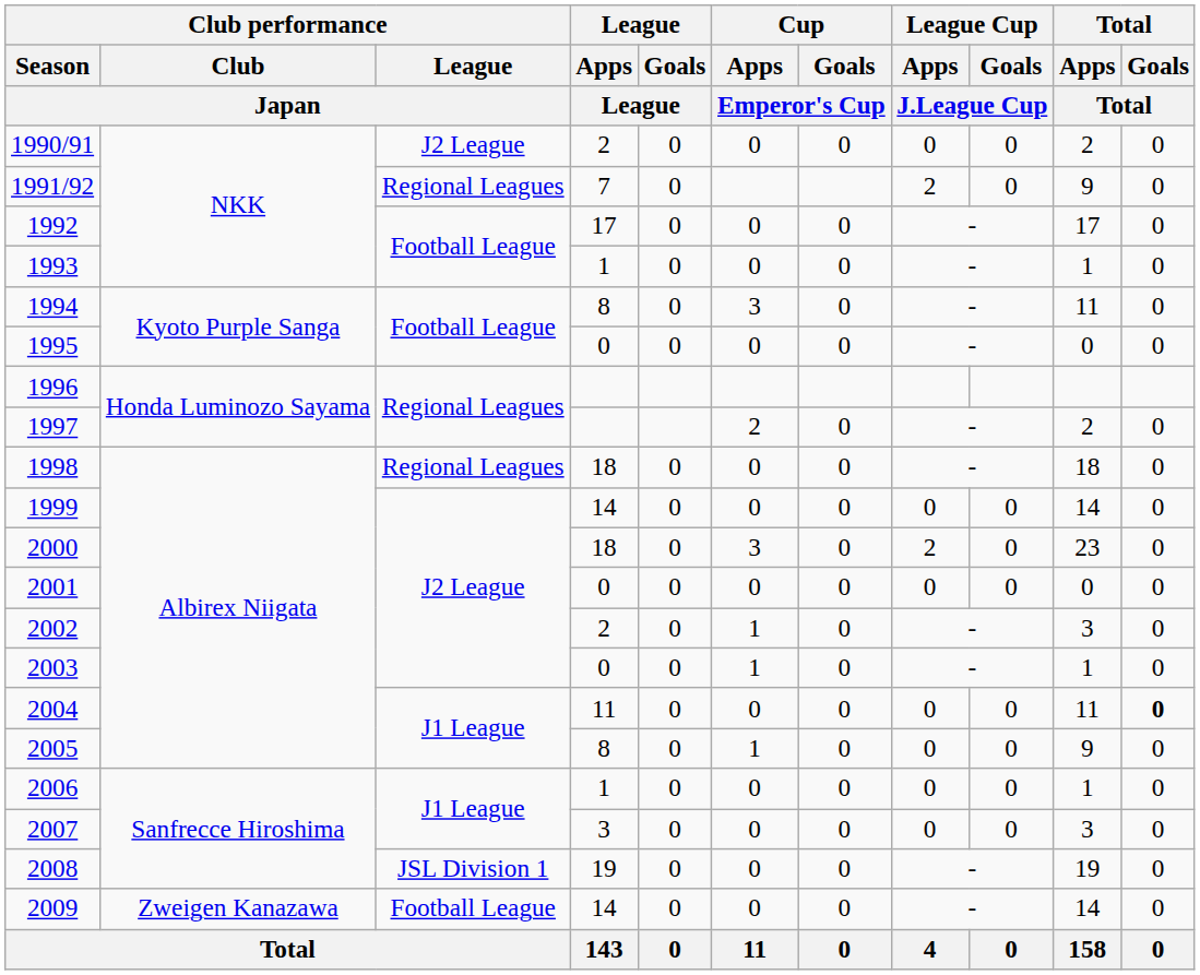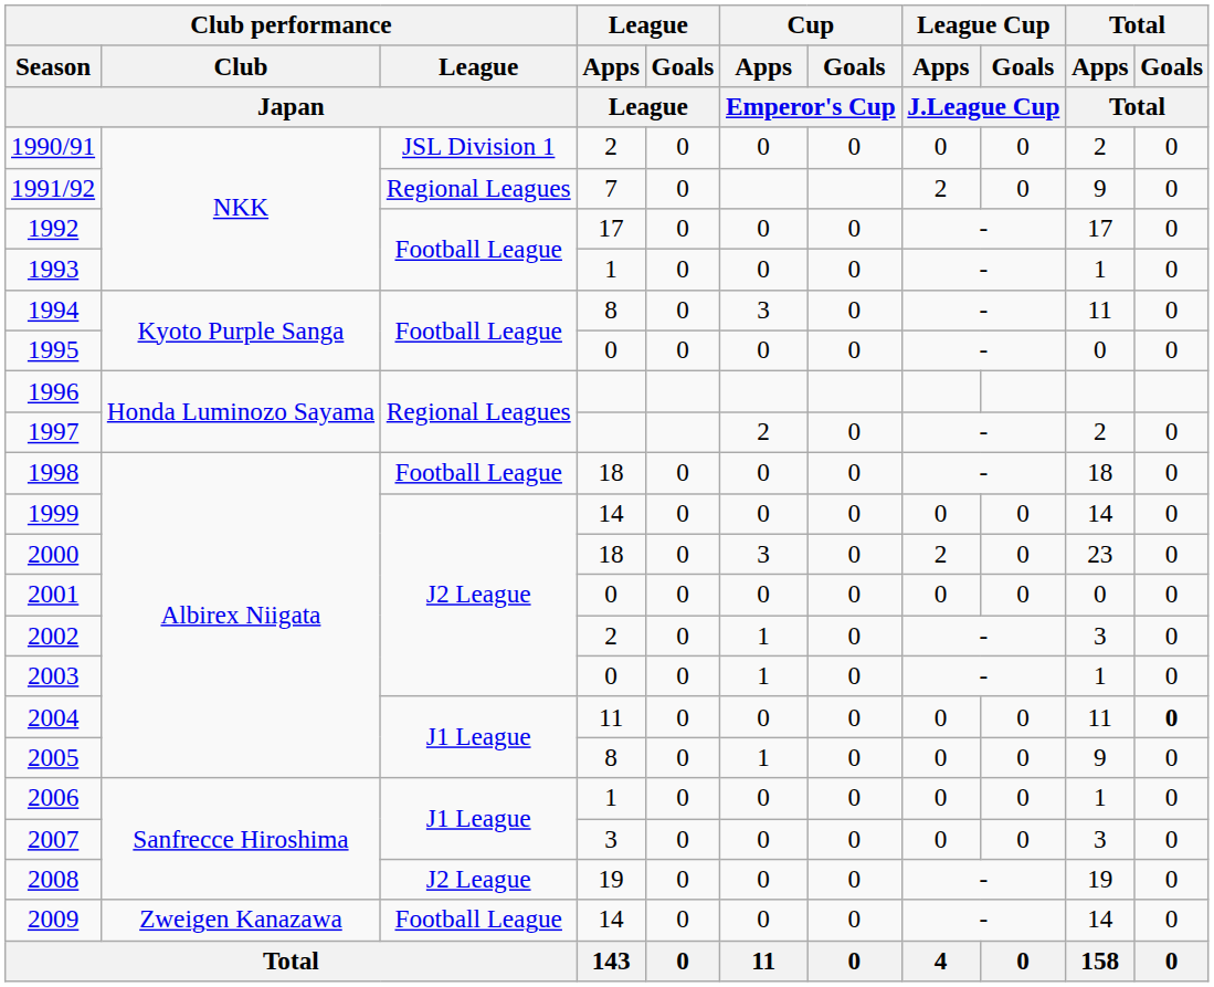 <table class="wikitable" style="text-align:center;">
 <tr>
 <th colspan=3>Club performance</th>
 <th colspan=2>League</th>
 <th colspan=2>Cup</th>
 <th colspan=2>League Cup</th>
 <th colspan=2>Total</th>
 </tr>
 <tr>
 <th>Season</th>
 <th>Club</th>
 <th>League</th>
 <th>Apps</th>
 <th>Goals</th>
 <th>Apps</th>
 <th>Goals</th>
 <th>Apps</th>
 <th>Goals</th>
 <th>Apps</th>
 <th>Goals</th>
 </tr>
 <tr>
 <th colspan=3>Japan</th>
 <th colspan=2>League</th>
 <th colspan=2><a href='#'>Emperor's Cup</a></th>
 <th colspan=2><a href='#'>J.League Cup</a></th>
 <th colspan=2>Total</th>
 </tr>
 <tr>
 <td><a href='#'>1990/91</a></td>
 <td rowspan="4"><a href='#'>NKK</a></td>
-<td><a href='#'>J2 League</a></td>
+<td><a href='#'>JSL Division 1</a></td>
 <td>2</td>
 <td>0</td>
 <td>0</td>
 <td>0</td>
 <td>0</td>
 <td>0</td>
 <td>2</td>
 <td>0</td>
 </tr>
 <tr>
 <td><a href='#'>1991/92</a></td>
 <td><a href='#'>Regional Leagues</a></td>
 <td>7</td>
 <td>0</td>
 <td></td>
 <td></td>
 <td>2</td>
 <td>0</td>
 <td>9</td>
 <td>0</td>
 </tr>
 <tr>
 <td><a href='#'>1992</a></td>
 <td rowspan="2"><a href='#'>Football League</a></td>
 <td>17</td>
 <td>0</td>
 <td>0</td>
 <td>0</td>
 <td colspan="2">-</td>
 <td>17</td>
 <td>0</td>
 </tr>
 <tr>
 <td><a href='#'>1993</a></td>
 <td>1</td>
 <td>0</td>
 <td>0</td>
 <td>0</td>
 <td colspan="2">-</td>
 <td>1</td>
 <td>0</td>
 </tr>
 <tr>
 <td><a href='#'>1994</a></td>
 <td rowspan="2"><a href='#'>Kyoto Purple Sanga</a></td>
 <td rowspan="2"><a href='#'>Football League</a></td>
 <td>8</td>
 <td>0</td>
 <td>3</td>
 <td>0</td>
 <td colspan="2">-</td>
 <td>11</td>
 <td>0</td>
 </tr>
 <tr>
 <td><a href='#'>1995</a></td>
 <td>0</td>
 <td>0</td>
 <td>0</td>
 <td>0</td>
 <td colspan="2">-</td>
 <td>0</td>
 <td>0</td>
 </tr>
 <tr>
 <td><a href='#'>1996</a></td>
 <td rowspan="2"><a href='#'>Honda Luminozo Sayama</a></td>
 <td rowspan="2"><a href='#'>Regional Leagues</a></td>
 <td></td>
 <td></td>
 <td></td>
 <td></td>
 <td></td>
 <td></td>
 <td></td>
 <td></td>
 </tr>
 <tr>
 <td><a href='#'>1997</a></td>
 <td></td>
 <td></td>
 <td>2</td>
 <td>0</td>
 <td colspan="2">-</td>
 <td>2</td>
 <td>0</td>
 </tr>
 <tr>
 <td><a href='#'>1998</a></td>
 <td rowspan="8"><a href='#'>Albirex Niigata</a></td>
-<td><a href='#'>Regional Leagues</a></td>
+<td><a href='#'>Football League</a></td>
 <td>18</td>
 <td>0</td>
 <td>0</td>
 <td>0</td>
 <td colspan="2">-</td>
 <td>18</td>
 <td>0</td>
 </tr>
 <tr>
 <td><a href='#'>1999</a></td>
 <td rowspan="5"><a href='#'>J2 League</a></td>
 <td>14</td>
 <td>0</td>
 <td>0</td>
 <td>0</td>
 <td>0</td>
 <td>0</td>
 <td>14</td>
 <td>0</td>
 </tr>
 <tr>
 <td><a href='#'>2000</a></td>
 <td>18</td>
 <td>0</td>
 <td>3</td>
 <td>0</td>
 <td>2</td>
 <td>0</td>
 <td>23</td>
 <td>0</td>
 </tr>
 <tr>
 <td><a href='#'>2001</a></td>
 <td>0</td>
 <td>0</td>
 <td>0</td>
 <td>0</td>
 <td>0</td>
 <td>0</td>
 <td>0</td>
 <td>0</td>
 </tr>
 <tr>
 <td><a href='#'>2002</a></td>
 <td>2</td>
 <td>0</td>
 <td>1</td>
 <td>0</td>
 <td colspan="2">-</td>
 <td>3</td>
 <td>0</td>
 </tr>
 <tr>
 <td><a href='#'>2003</a></td>
 <td>0</td>
 <td>0</td>
 <td>1</td>
 <td>0</td>
 <td colspan="2">-</td>
 <td>1</td>
 <td>0</td>
 </tr>
 <tr>
 <td><a href='#'>2004</a></td>
 <td rowspan="2"><a href='#'>J1 League</a></td>
 <td>11</td>
 <td>0</td>
 <td>0</td>
 <td>0</td>
 <td>0</td>
 <td>0</td>
 <td>11</td>
 <td><strong>0</strong></td>
 </tr>
 <tr>
 <td><a href='#'>2005</a></td>
 <td>8</td>
 <td>0</td>
 <td>1</td>
 <td>0</td>
 <td>0</td>
 <td>0</td>
 <td>9</td>
 <td>0</td>
 </tr>
 <tr>
 <td><a href='#'>2006</a></td>
 <td rowspan="3"><a href='#'>Sanfrecce Hiroshima</a></td>
 <td rowspan="2"><a href='#'>J1 League</a></td>
 <td>1</td>
 <td>0</td>
 <td>0</td>
 <td>0</td>
 <td>0</td>
 <td>0</td>
 <td>1</td>
 <td>0</td>
 </tr>
 <tr>
 <td><a href='#'>2007</a></td>
 <td>3</td>
 <td>0</td>
 <td>0</td>
 <td>0</td>
 <td>0</td>
 <td>0</td>
 <td>3</td>
 <td>0</td>
 </tr>
 <tr>
 <td><a href='#'>2008</a></td>
-<td><a href='#'>JSL Division 1</a></td>
+<td><a href='#'>J2 League</a></td>
 <td>19</td>
 <td>0</td>
 <td>0</td>
 <td>0</td>
 <td colspan="2">-</td>
 <td>19</td>
 <td>0</td>
 </tr>
 <tr>
 <td><a href='#'>2009</a></td>
 <td><a href='#'>Zweigen Kanazawa</a></td>
 <td><a href='#'>Football League</a></td>
 <td>14</td>
 <td>0</td>
 <td>0</td>
 <td>0</td>
 <td colspan="2">-</td>
 <td>14</td>
 <td>0</td>
 </tr>
 <tr>
 <th colspan=3>Total</th>
 <th>143</th>
 <th>0</th>
 <th>11</th>
 <th>0</th>
 <th>4</th>
 <th>0</th>
 <th>158</th>
 <th>0</th>
 </tr>
 </table>
